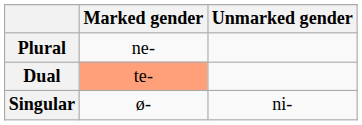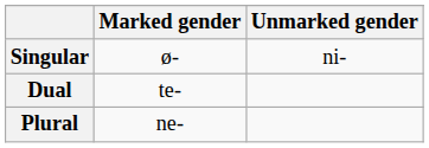 <table class="wikitable">
 <tr>
 </tr>
 <tr align=center>
 <th></th>
 <th>Marked gender</th>
 <th>Unmarked gender</th>
 </tr>
 <tr align=center>
+<th>Singular</th>
+<td>ø-</td>
+<td>ni-</td>
+</tr>
+<tr align=center>
+<th>Dual</th>
+<td>te-</td>
+<td></td>
+</tr>
+<tr align=center>
 <th>Plural</th>
 <td>ne-</td>
 <td></td>
 </tr>
-<tr align=center>
-<th>Dual</th>
-<td style="background: lightsalmon;">te-</td>
-<td></td>
-</tr>
-<tr align=center>
-<th>Singular</th>
-<td>ø-</td>
-<td>ni-</td>
-</tr>
 </table>
